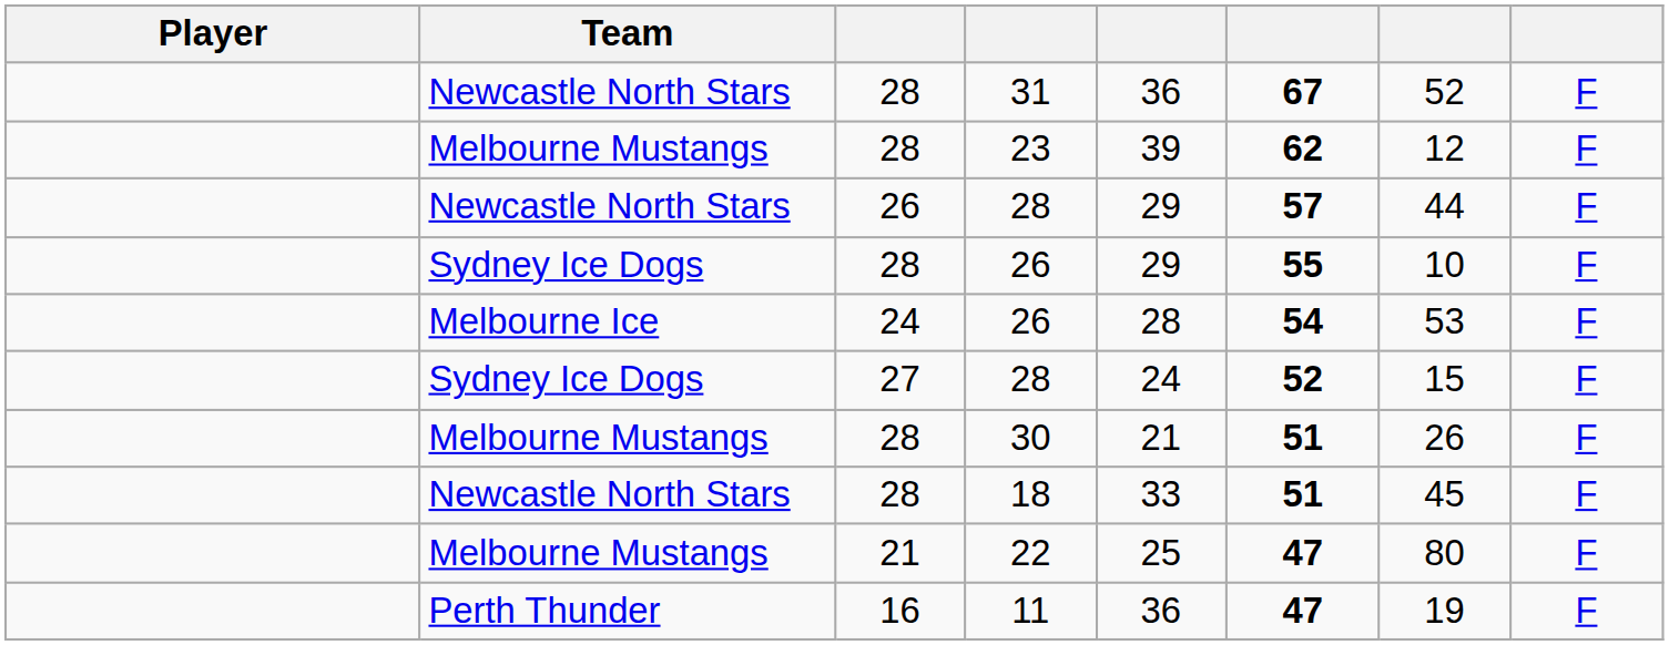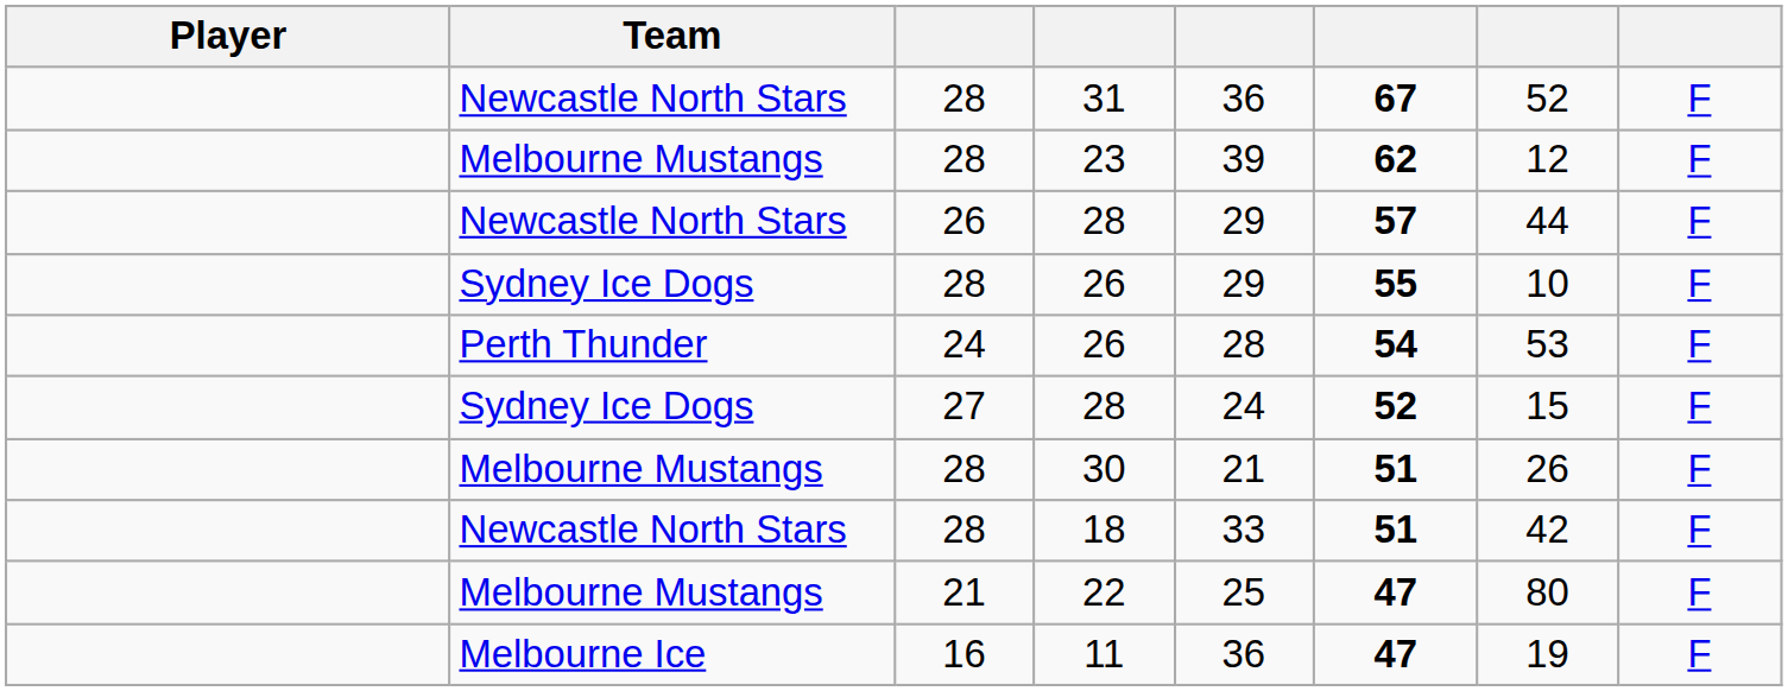 <table class="wikitable sortable" style="text-align:center;">
 <tr>
 <th width="175px">Player</th>
 <th width="175px">Team</th>
 <th width="50px"></th>
 <th width="50px"></th>
 <th width="50px"></th>
 <th width="60px"></th>
 <th width="50px"></th>
 <th width="60px"></th>
 </tr>
 <tr>
 <td align="left"></td>
 <td align="left"><a href='#'>Newcastle North Stars</a></td>
 <td>28</td>
 <td>31</td>
 <td>36</td>
 <td><strong>67</strong></td>
 <td>52</td>
 <td><a href='#'>F</a></td>
 </tr>
 <tr>
 <td align="left"></td>
 <td align="left"><a href='#'>Melbourne Mustangs</a></td>
 <td>28</td>
 <td>23</td>
 <td>39</td>
 <td><strong>62</strong></td>
 <td>12</td>
 <td><a href='#'>F</a></td>
 </tr>
 <tr>
 <td align="left"></td>
 <td align="left"><a href='#'>Newcastle North Stars</a></td>
 <td>26</td>
 <td>28</td>
 <td>29</td>
 <td><strong>57</strong></td>
 <td>44</td>
 <td><a href='#'>F</a></td>
 </tr>
 <tr>
 <td align="left"></td>
 <td align="left"><a href='#'>Sydney Ice Dogs</a></td>
 <td>28</td>
 <td>26</td>
 <td>29</td>
 <td><strong>55</strong></td>
 <td>10</td>
 <td><a href='#'>F</a></td>
 </tr>
 <tr>
 <td align="left"></td>
-<td align="left"><a href='#'>Melbourne Ice</a></td>
+<td align="left"><a href='#'>Perth Thunder</a></td>
 <td>24</td>
 <td>26</td>
 <td>28</td>
 <td><strong>54</strong></td>
 <td>53</td>
 <td><a href='#'>F</a></td>
 </tr>
 <tr>
 <td align="left"></td>
 <td align="left"><a href='#'>Sydney Ice Dogs</a></td>
 <td>27</td>
 <td>28</td>
 <td>24</td>
 <td><strong>52</strong></td>
 <td>15</td>
 <td><a href='#'>F</a></td>
 </tr>
 <tr>
 <td align="left"></td>
 <td align="left"><a href='#'>Melbourne Mustangs</a></td>
 <td>28</td>
 <td>30</td>
 <td>21</td>
 <td><strong>51</strong></td>
 <td>26</td>
 <td><a href='#'>F</a></td>
 </tr>
 <tr>
 <td align="left"></td>
 <td align="left"><a href='#'>Newcastle North Stars</a></td>
 <td>28</td>
 <td>18</td>
 <td>33</td>
 <td><strong>51</strong></td>
-<td>45</td>
+<td>42</td>
 <td><a href='#'>F</a></td>
 </tr>
 <tr>
 <td align="left"></td>
 <td align="left"><a href='#'>Melbourne Mustangs</a></td>
 <td>21</td>
 <td>22</td>
 <td>25</td>
 <td><strong>47</strong></td>
 <td>80</td>
 <td><a href='#'>F</a></td>
 </tr>
 <tr>
 <td align="left"></td>
-<td align="left"><a href='#'>Perth Thunder</a></td>
+<td align="left"><a href='#'>Melbourne Ice</a></td>
 <td>16</td>
 <td>11</td>
 <td>36</td>
 <td><strong>47</strong></td>
 <td>19</td>
 <td><a href='#'>F</a></td>
 </tr>
 </table>
